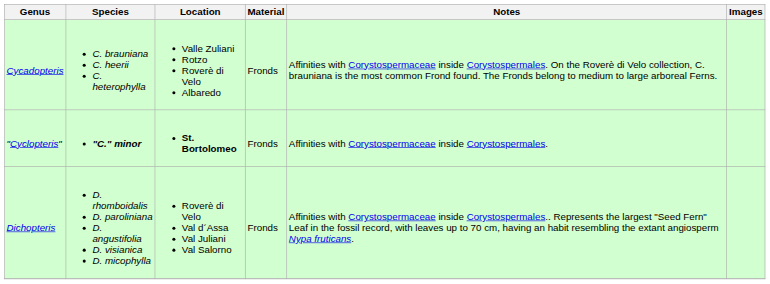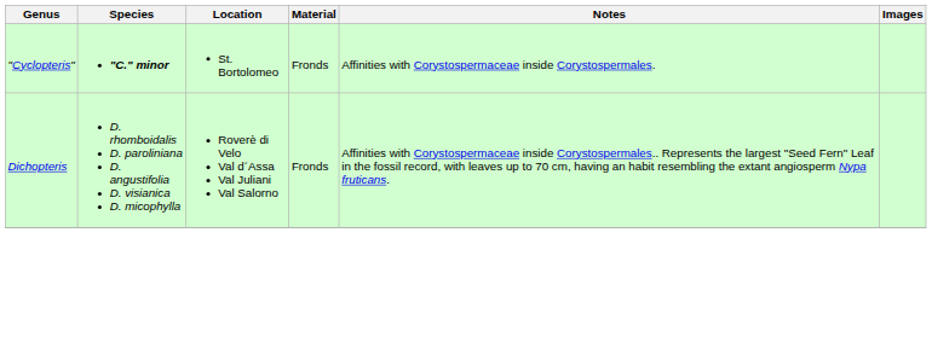 <table class="wikitable sortable">
 <tr>
 <th>Genus</th>
 <th>Species</th>
 <th>Location</th>
 <th>Material</th>
 <th>Notes</th>
 <th>Images</th>
 </tr>
 <tr>
-<td style="background:#D1FFCF;"><br><em><a href='#'>Cycadopteris</a></em></td>
-<td style="background:#D1FFCF;"><br><ul><li><em>C. brauniana</em></li><li><em>C. heerii</em></li><li><em>C. heterophylla</em></li></ul></td>
-<td style="background:#D1FFCF;"><br><ul><li>Valle Zuliani</li><li>Rotzo</li><li>Roverè di Velo</li><li>Albaredo</li></ul></td>
-<td style="background:#D1FFCF;"><br>Fronds</td>
-<td style="background:#D1FFCF;"><br>Affinities with <a href='#'>Corystospermaceae</a> inside <a href='#'>Corystospermales</a>. On the Roverè di Velo collection, C. brauniana is the most common Frond found. The Fronds belong to medium to large arboreal Ferns.</td>
-<td style="background:#D1FFCF;"><br></td>
-</tr>
-<tr>
 <td style="background:#D1FFCF;"><br><em>"<a href='#'>Cyclopteris</a>"</em></td>
 <td style="background:#D1FFCF;"><strong><br><ul><li><em>"C." minor</em></li></ul></strong></td>
-<td style="background:#D1FFCF;"><strong><br><ul><li>St. Bortolomeo</li></ul></strong></td>
+<td style="background:#D1FFCF;"><br><ul><li>St. Bortolomeo</li></ul></td>
 <td style="background:#D1FFCF;"><br>Fronds</td>
 <td style="background:#D1FFCF;"><br>Affinities with <a href='#'>Corystospermaceae</a> inside <a href='#'>Corystospermales</a>.</td>
 <td style="background:#D1FFCF;"></td>
 </tr>
 <tr>
 <td style="background:#D1FFCF;"><br><em><a href='#'>Dichopteris</a></em></td>
 <td style="background:#D1FFCF;"><br><ul><li><em>D. rhomboidalis</em></li><li><em>D. paroliniana</em></li><li><em>D. angustifolia</em></li><li><em>D. visianica</em></li><li><em>D. micophylla</em></li></ul></td>
 <td style="background:#D1FFCF;"><br><ul><li>Roverè di Velo</li><li>Val d´Assa</li><li>Val Juliani</li><li>Val Salorno</li></ul></td>
 <td style="background:#D1FFCF;"><br>Fronds</td>
 <td style="background:#D1FFCF;"><br>Affinities with <a href='#'>Corystospermaceae</a> inside <a href='#'>Corystospermales</a>.. Represents the largest "Seed Fern" Leaf in the fossil record, with leaves up to 70 cm, having an habit resembling the extant angiosperm <em><a href='#'>Nypa fruticans</a></em>.</td>
 <td style="background:#D1FFCF;"><br></td>
 </tr>
 <tr>
 </tr>
 </table>
